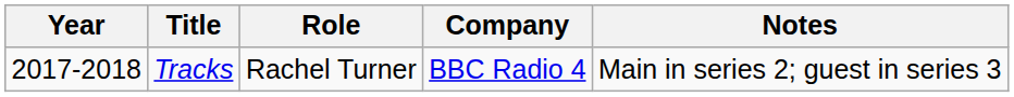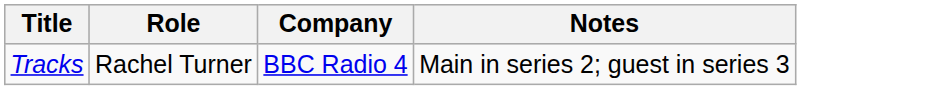 <table class="wikitable">
 <tr>
-<th>Year</th>
 <th>Title</th>
 <th>Role</th>
 <th>Company</th>
 <th>Notes</th>
 </tr>
 <tr>
-<td>2017-2018</td>
 <td><em><a href='#'>Tracks</a></em></td>
 <td>Rachel Turner</td>
 <td><a href='#'>BBC Radio 4</a></td>
 <td>Main in series 2; guest in series 3</td>
 </tr>
 </table>
